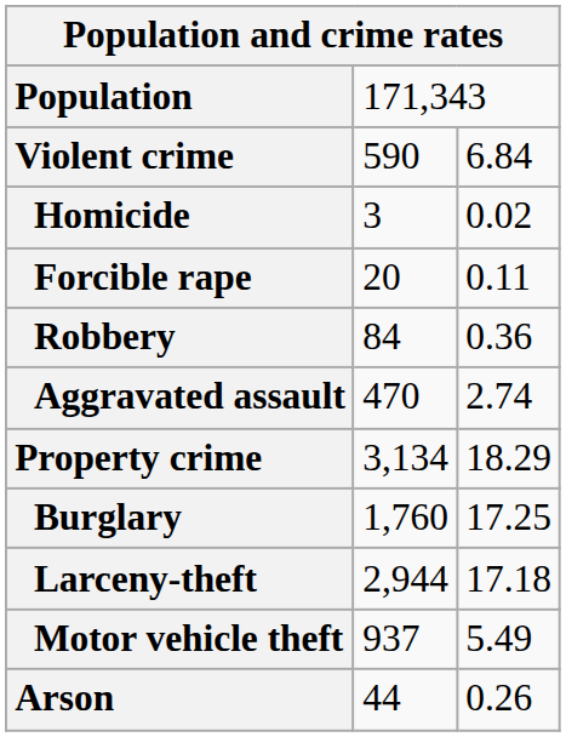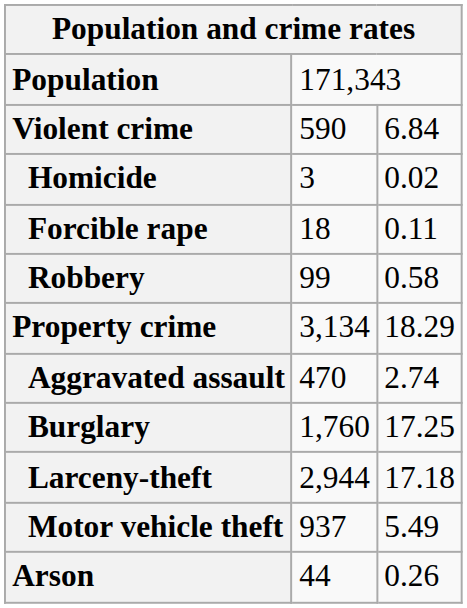 <table class="wikitable collapsible collapsed">
 <tr>
 <th colspan="3">Population and crime rates</th>
 </tr>
 <tr>
 <th scope="row" style="text-align: left;">Population</th>
 <td colspan="2">171,343</td>
 </tr>
 <tr>
 <th scope="row" style="text-align: left;">Violent crime</th>
 <td>590</td>
 <td>6.84</td>
 </tr>
 <tr>
 <th scope="row" style="text-align: left;">  Homicide</th>
 <td>3</td>
 <td>0.02</td>
 </tr>
 <tr>
 <th scope="row" style="text-align: left;">  Forcible rape</th>
-<td>20</td>
+<td>18</td>
 <td>0.11</td>
 </tr>
 <tr>
 <th scope="row" style="text-align: left;">  Robbery</th>
-<td>84</td>
-<td>0.36</td>
+<td>99</td>
+<td>0.58</td>
+</tr>
+<tr>
+<th scope="row" style="text-align: left;">Property crime</th>
+<td>3,134</td>
+<td>18.29</td>
 </tr>
 <tr>
 <th scope="row" style="text-align: left;">  Aggravated assault</th>
 <td>470</td>
 <td>2.74</td>
-</tr>
-<tr>
-<th scope="row" style="text-align: left;">Property crime</th>
-<td>3,134</td>
-<td>18.29</td>
 </tr>
 <tr>
 <th scope="row" style="text-align: left;">  Burglary</th>
 <td>1,760</td>
 <td>17.25</td>
 </tr>
 <tr>
 <th scope="row" style="text-align: left;">  Larceny-theft</th>
 <td>2,944</td>
 <td>17.18</td>
 </tr>
 <tr>
 <th scope="row" style="text-align: left;">  Motor vehicle theft</th>
 <td>937</td>
 <td>5.49</td>
 </tr>
 <tr>
 <th scope="row" style="text-align: left;">Arson</th>
 <td>44</td>
 <td>0.26</td>
 </tr>
 </table>
